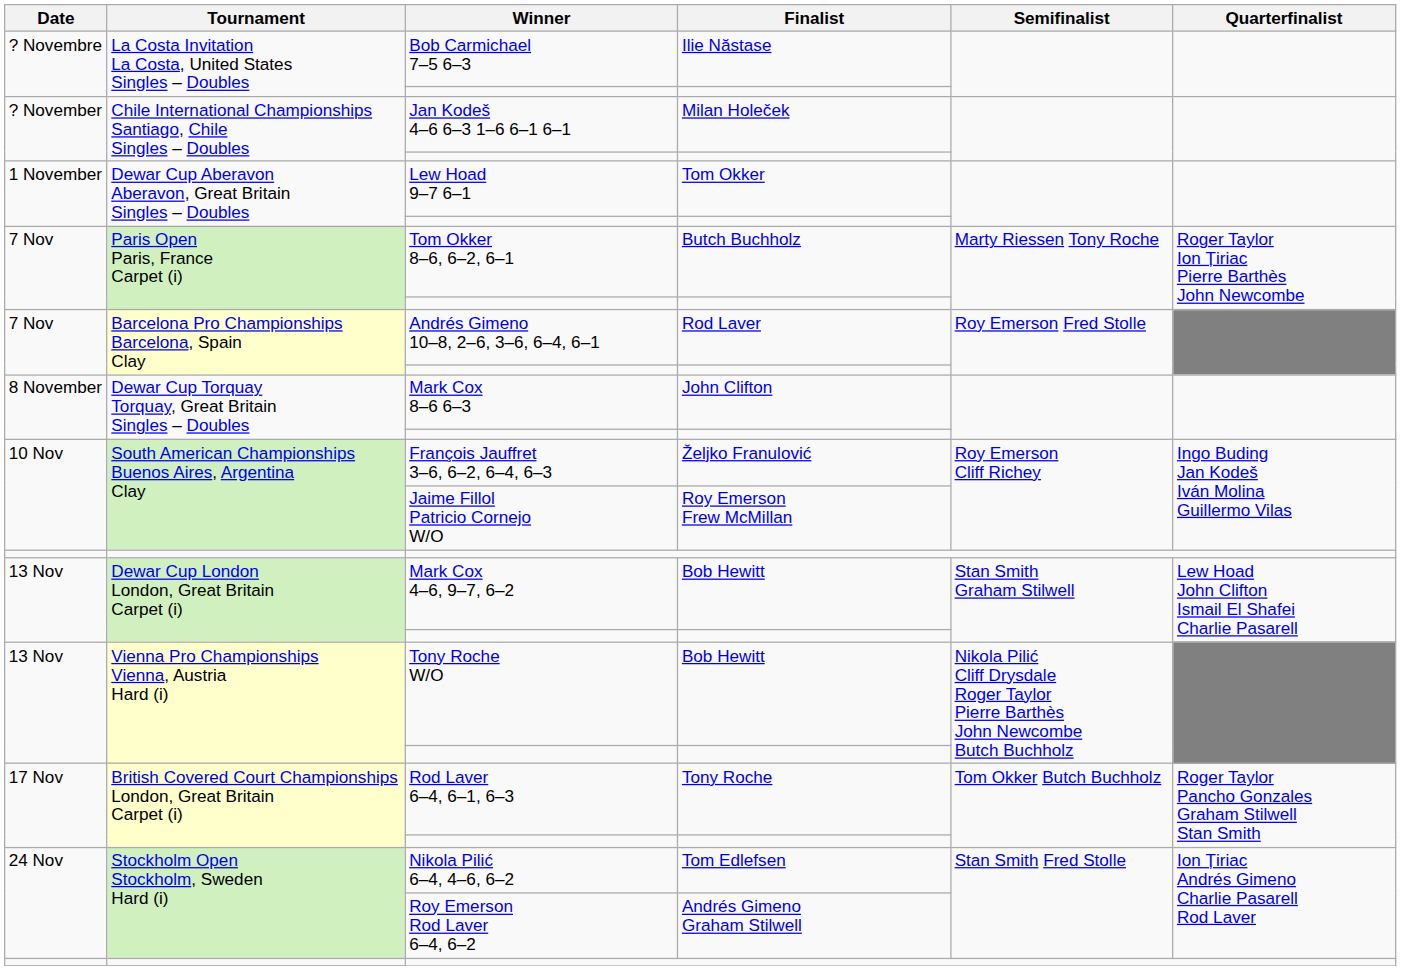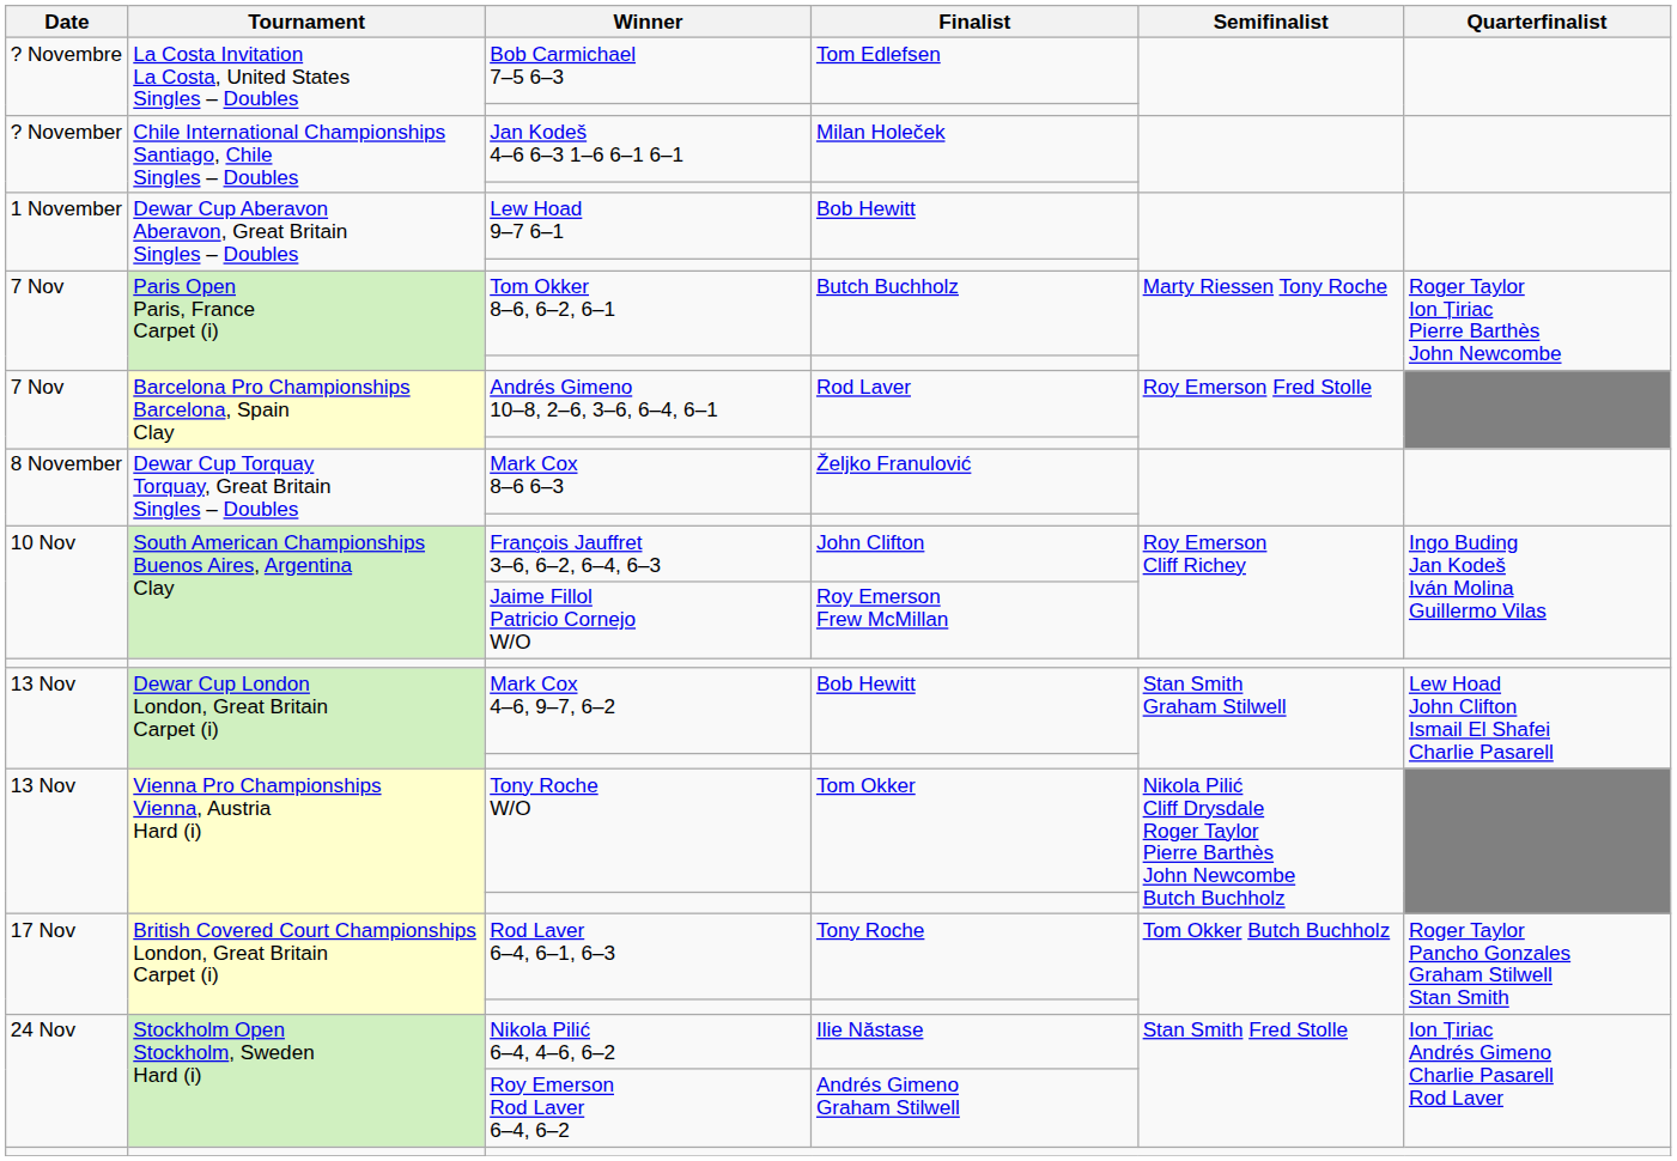 <table class="wikitable" style="font-size:85%;">
 <tr>
 <th width="75">Date</th>
 <th width="230">Tournament</th>
 <th width="210">Winner</th>
 <th width="210">Finalist</th>
 <th width="170">Semifinalist</th>
 <th width="170">Quarterfinalist</th>
 </tr>
 <tr valign=top>
 <td rowspan=2>? Novembre</td>
 <td rowspan=2><a href='#'>La Costa Invitation</a><br> <a href='#'>La Costa</a>, United States<br><a href='#'>Singles</a> – <a href='#'>Doubles</a></td>
 <td> <a href='#'>Bob Carmichael</a><br>7–5 6–3</td>
-<td> <a href='#'>Ilie Năstase</a></td>
+<td> <a href='#'>Tom Edlefsen</a></td>
 <td rowspan=2></td>
 <td rowspan=2></td>
 </tr>
 <tr valign=top>
 <td></td>
 <td></td>
 </tr>
 <tr valign=top>
 <td rowspan=2>? November</td>
 <td rowspan=2><a href='#'>Chile International Championships</a><br><a href='#'>Santiago</a>, <a href='#'>Chile</a><br><a href='#'>Singles</a> – <a href='#'>Doubles</a></td>
 <td> <a href='#'>Jan Kodeš</a><br>4–6 6–3 1–6 6–1 6–1</td>
 <td> <a href='#'>Milan Holeček</a></td>
 <td rowspan=2></td>
 <td rowspan=2></td>
 </tr>
 <tr valign=top>
 <td></td>
 <td></td>
 </tr>
 <tr valign=top>
 <td rowspan=2>1 November</td>
 <td rowspan=2><a href='#'>Dewar Cup Aberavon</a><br><a href='#'>Aberavon</a>, Great Britain<br><a href='#'>Singles</a> – <a href='#'>Doubles</a></td>
 <td> <a href='#'>Lew Hoad</a><br>9–7 6–1</td>
-<td> <a href='#'>Tom Okker</a></td>
+<td> <a href='#'>Bob Hewitt</a></td>
 <td rowspan=2></td>
 <td rowspan=2></td>
 </tr>
 <tr valign=top>
 <td></td>
 <td></td>
 </tr>
 <tr valign=top>
 <td rowspan=2>7 Nov</td>
 <td style="background:#d0f0c0;" rowspan=2><a href='#'>Paris Open</a><br> Paris, France<br> Carpet (i)</td>
 <td> <a href='#'>Tom Okker</a><br>8–6, 6–2, 6–1</td>
 <td> <a href='#'>Butch Buchholz</a></td>
 <td rowspan=2> <a href='#'>Marty Riessen</a>  <a href='#'>Tony Roche</a></td>
 <td rowspan=2> <a href='#'>Roger Taylor</a> <br>  <a href='#'>Ion Țiriac</a> <br>  <a href='#'>Pierre Barthès</a> <br>  <a href='#'>John Newcombe</a></td>
 </tr>
 <tr valign=top>
 <td></td>
 <td></td>
 </tr>
 <tr valign=top>
 <td rowspan=2>7 Nov</td>
 <td style="background:#ffc;" rowspan=2><a href='#'>Barcelona Pro Championships</a><br> <a href='#'>Barcelona</a>, Spain<br> Clay</td>
 <td> <a href='#'>Andrés Gimeno</a><br>10–8, 2–6, 3–6, 6–4, 6–1</td>
 <td> <a href='#'>Rod Laver</a></td>
 <td rowspan=2>  <a href='#'>Roy Emerson</a>   <a href='#'>Fred Stolle</a></td>
 <td style="background:grey" rowspan=2></td>
 </tr>
 <tr valign=top>
 <td></td>
 <td></td>
 </tr>
 <tr valign=top>
 <td rowspan=2>8 November</td>
 <td rowspan=2><a href='#'>Dewar Cup Torquay</a><br><a href='#'>Torquay</a>, Great Britain<br><a href='#'>Singles</a> – <a href='#'>Doubles</a></td>
 <td> <a href='#'>Mark Cox</a><br>8–6 6–3</td>
-<td> <a href='#'>John Clifton</a></td>
+<td> <a href='#'>Željko Franulović</a></td>
 <td rowspan=2></td>
 <td rowspan=2></td>
 </tr>
 <tr valign=top>
 <td></td>
 <td></td>
 </tr>
 <tr valign=top>
 <td rowspan=2>10 Nov</td>
 <td style="background:#d0f0c0;" rowspan=2><a href='#'>South American Championships</a><br> <a href='#'>Buenos Aires</a>, <a href='#'>Argentina</a><br>Clay</td>
 <td> <a href='#'>François Jauffret</a><br>3–6, 6–2, 6–4, 6–3</td>
-<td> <a href='#'>Željko Franulović</a></td>
+<td> <a href='#'>John Clifton</a></td>
 <td rowspan=2> <a href='#'>Roy Emerson</a> <br>  <a href='#'>Cliff Richey</a></td>
 <td rowspan=2> <a href='#'>Ingo Buding</a> <br>  <a href='#'>Jan Kodeš</a> <br>  <a href='#'>Iván Molina</a> <br>  <a href='#'>Guillermo Vilas</a></td>
 </tr>
 <tr valign=top>
 <td> <a href='#'>Jaime Fillol</a><br> <a href='#'>Patricio Cornejo</a><br>W/O</td>
 <td> <a href='#'>Roy Emerson</a><br> <a href='#'>Frew McMillan</a></td>
 </tr>
 <tr valign=top>
 <td></td>
 <td></td>
 </tr>
 <tr valign=top>
 <td rowspan=2>13 Nov</td>
 <td style="background:#d0f0c0;" rowspan=2><a href='#'>Dewar Cup London</a><br>London, Great Britain<br>Carpet (i)</td>
 <td> <a href='#'>Mark Cox</a><br>4–6, 9–7, 6–2</td>
 <td> <a href='#'>Bob Hewitt</a></td>
 <td rowspan=2> <a href='#'>Stan Smith</a> <br>  <a href='#'>Graham Stilwell</a></td>
 <td rowspan=2> <a href='#'>Lew Hoad</a> <br>  <a href='#'>John Clifton</a> <br>  <a href='#'>Ismail El Shafei</a> <br>  <a href='#'>Charlie Pasarell</a></td>
 </tr>
 <tr valign=top>
 <td></td>
 <td></td>
 </tr>
 <tr valign=top>
 <td rowspan=2>13 Nov</td>
 <td style="background:#ffc;" rowspan=2><a href='#'>Vienna Pro Championships</a><br> <a href='#'>Vienna</a>, Austria<br> Hard (i)</td>
 <td> <a href='#'>Tony Roche</a><br>W/O</td>
-<td> <a href='#'>Bob Hewitt</a></td>
+<td> <a href='#'>Tom Okker</a></td>
 <td rowspan=2>  <a href='#'>Nikola Pilić</a> <br>  <a href='#'>Cliff Drysdale</a> <br>  <a href='#'>Roger Taylor</a> <br>  <a href='#'>Pierre Barthès</a> <br>  <a href='#'>John Newcombe</a> <br>  <a href='#'>Butch Buchholz</a></td>
 <td style="background:grey" rowspan=2></td>
 </tr>
 <tr valign=top>
 <td></td>
 <td></td>
 </tr>
 <tr valign=top>
 <td rowspan=2>17 Nov</td>
 <td style="background:#ffc;" rowspan=2><a href='#'>British Covered Court Championships</a><br>London, Great Britain<br>Carpet (i)</td>
 <td> <a href='#'>Rod Laver</a><br>6–4, 6–1, 6–3</td>
 <td> <a href='#'>Tony Roche</a></td>
 <td rowspan=2>  <a href='#'>Tom Okker</a>  <a href='#'>Butch Buchholz</a></td>
 <td rowspan=2> <a href='#'>Roger Taylor</a> <br>  <a href='#'>Pancho Gonzales</a> <br>  <a href='#'>Graham Stilwell</a> <br>  <a href='#'>Stan Smith</a></td>
 </tr>
 <tr valign=top>
 <td></td>
 <td></td>
 </tr>
 <tr valign=top>
 <td rowspan=2>24 Nov</td>
 <td style="background:#d0f0c0;" rowspan=2><a href='#'>Stockholm Open</a><br><a href='#'>Stockholm</a>, Sweden<br> Hard (i)</td>
 <td> <a href='#'>Nikola Pilić</a><br>6–4, 4–6, 6–2</td>
-<td> <a href='#'>Tom Edlefsen</a></td>
+<td> <a href='#'>Ilie Năstase</a></td>
 <td rowspan=2> <a href='#'>Stan Smith</a>   <a href='#'>Fred Stolle</a></td>
 <td rowspan=2> <a href='#'>Ion Țiriac</a> <br>  <a href='#'>Andrés Gimeno</a> <br>  <a href='#'>Charlie Pasarell</a> <br>  <a href='#'>Rod Laver</a></td>
 </tr>
 <tr valign=top>
 <td> <a href='#'>Roy Emerson</a><br> <a href='#'>Rod Laver</a><br>6–4, 6–2</td>
 <td> <a href='#'>Andrés Gimeno</a><br> <a href='#'>Graham Stilwell</a></td>
 </tr>
 <tr valign=top>
 <td></td>
 <td></td>
 </tr>
 <tr valign=top>
 </tr>
 </table>
